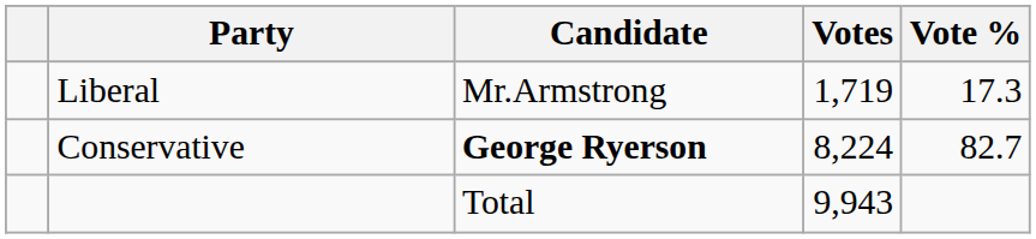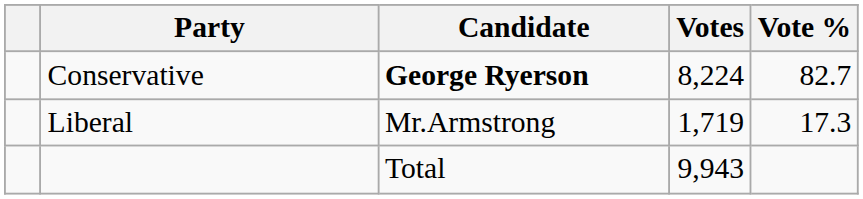 <table class="wikitable">
 <tr>
 <th></th>
 <th scope="col" width="175">Party</th>
 <th scope="col" width="150">Candidate</th>
 <th>Votes</th>
 <th>Vote %</th>
 </tr>
 <tr>
 <td>   </td>
+<td>Conservative</td>
+<td><strong>George Ryerson</strong></td>
+<td align=right>8,224</td>
+<td align=right>82.7</td>
+</tr>
+<tr>
+<td>   </td>
 <td>Liberal</td>
 <td>Mr.Armstrong</td>
 <td align=right>1,719</td>
 <td align=right>17.3</td>
-</tr>
-<tr>
-<td>   </td>
-<td>Conservative</td>
-<td><strong>George Ryerson</strong></td>
-<td align=right>8,224</td>
-<td align=right>82.7</td>
 </tr>
 <tr>
 <td></td>
 <td></td>
 <td>Total</td>
 <td align=right>9,943</td>
 <td></td>
 </tr>
 </table>
